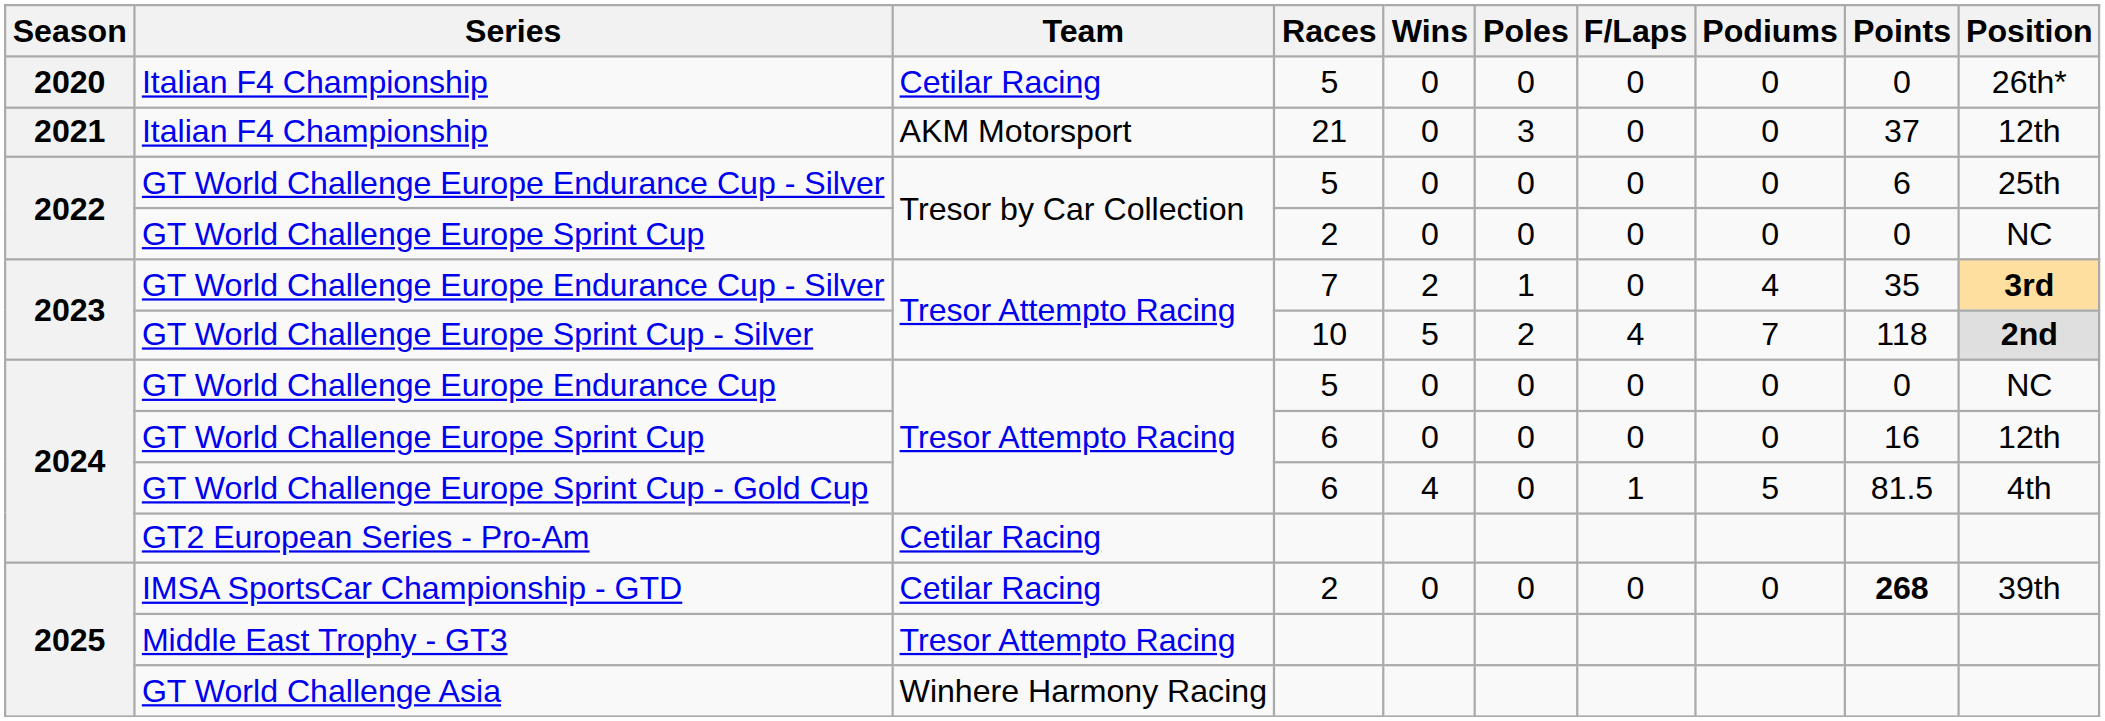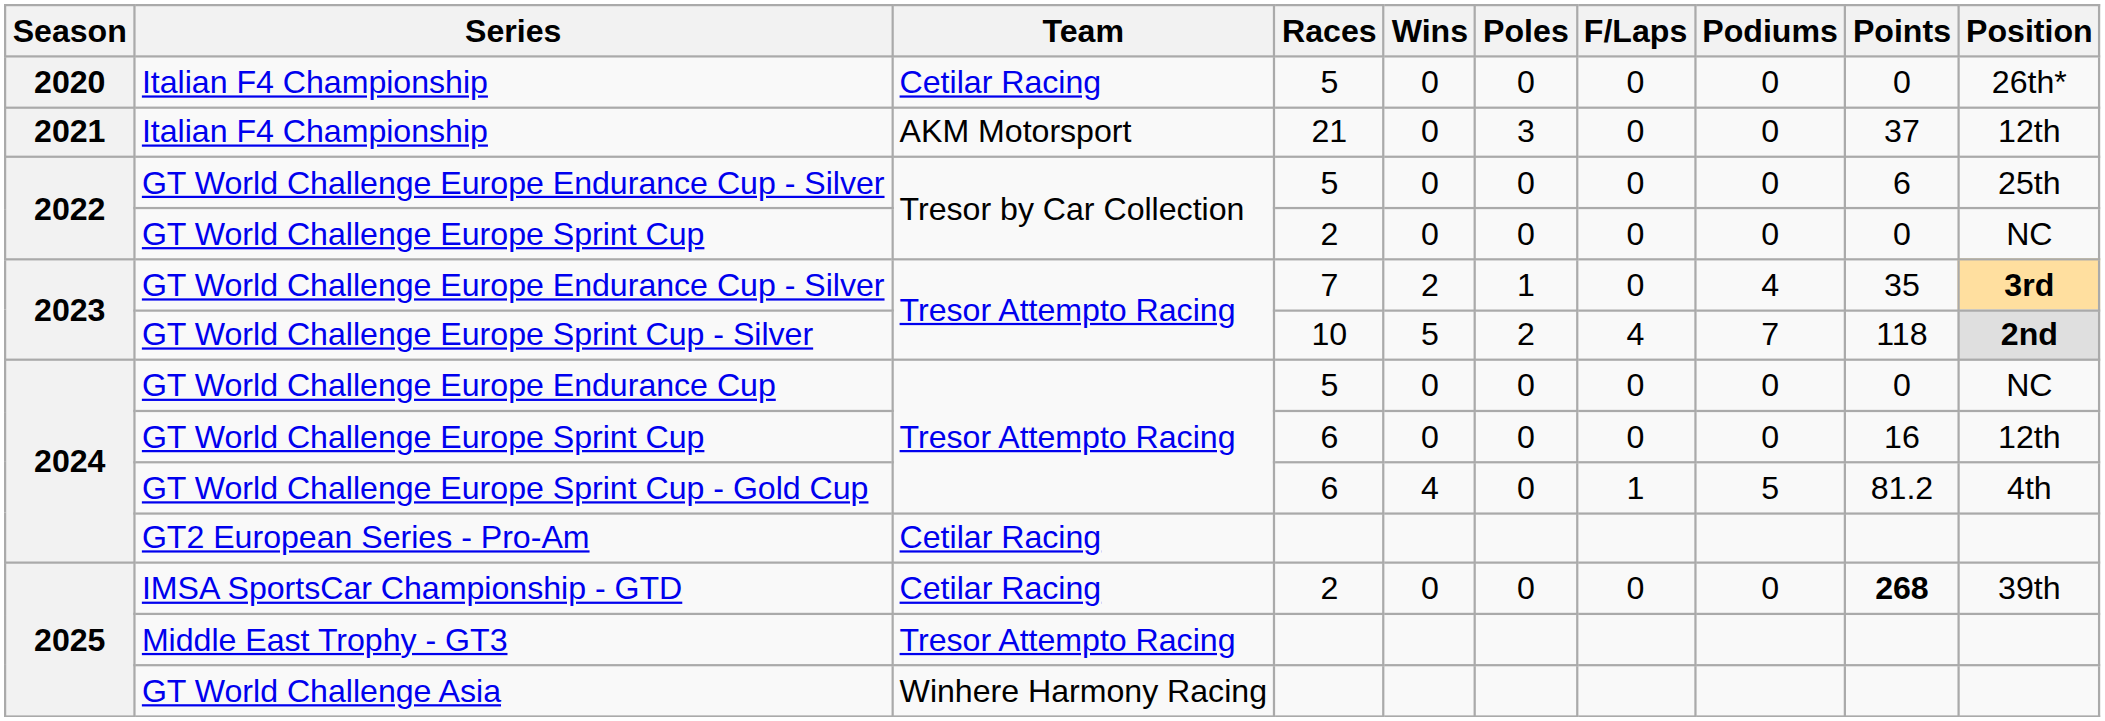 <table class="wikitable" style="font-size: 90%; text-align:center">
 <tr>
 <th>Season</th>
 <th>Series</th>
 <th>Team</th>
 <th>Races</th>
 <th>Wins</th>
 <th>Poles</th>
 <th>F/Laps</th>
 <th>Podiums</th>
 <th>Points</th>
 <th>Position</th>
 </tr>
 <tr>
 <th>2020</th>
 <td align=left><a href='#'>Italian F4 Championship</a></td>
 <td align=left><a href='#'>Cetilar Racing</a></td>
 <td>5</td>
 <td>0</td>
 <td>0</td>
 <td>0</td>
 <td>0</td>
 <td>0</td>
 <td>26th*</td>
 </tr>
 <tr>
 <th>2021</th>
 <td align=left><a href='#'>Italian F4 Championship</a></td>
 <td align=left>AKM Motorsport</td>
 <td>21</td>
 <td>0</td>
 <td>3</td>
 <td>0</td>
 <td>0</td>
 <td>37</td>
 <td>12th</td>
 </tr>
 <tr>
 <th rowspan=2>2022</th>
 <td align=left><a href='#'>GT World Challenge Europe Endurance Cup - Silver</a></td>
 <td rowspan="2" align=left>Tresor by Car Collection</td>
 <td>5</td>
 <td>0</td>
 <td>0</td>
 <td>0</td>
 <td>0</td>
 <td>6</td>
 <td>25th</td>
 </tr>
 <tr>
 <td align=left><a href='#'>GT World Challenge Europe Sprint Cup</a></td>
 <td>2</td>
 <td>0</td>
 <td>0</td>
 <td>0</td>
 <td>0</td>
 <td>0</td>
 <td>NC</td>
 </tr>
 <tr>
 <th rowspan="2">2023</th>
 <td align=left><a href='#'>GT World Challenge Europe Endurance Cup - Silver</a></td>
 <td rowspan="2" align=left><a href='#'>Tresor Attempto Racing</a></td>
 <td>7</td>
 <td>2</td>
 <td>1</td>
 <td>0</td>
 <td>4</td>
 <td>35</td>
 <td style="background:#FFDF9F;"><strong>3rd</strong></td>
 </tr>
 <tr>
 <td align=left><a href='#'>GT World Challenge Europe Sprint Cup - Silver</a></td>
 <td>10</td>
 <td>5</td>
 <td>2</td>
 <td>4</td>
 <td>7</td>
 <td>118</td>
 <td style="background:#DFDFDF;"><strong>2nd</strong></td>
 </tr>
 <tr>
 <th rowspan=4>2024</th>
 <td align=left><a href='#'>GT World Challenge Europe Endurance Cup</a></td>
 <td rowspan=3 align="left"><a href='#'>Tresor Attempto Racing</a></td>
 <td>5</td>
 <td>0</td>
 <td>0</td>
 <td>0</td>
 <td>0</td>
 <td>0</td>
 <td>NC</td>
 </tr>
 <tr>
 <td align=left><a href='#'>GT World Challenge Europe Sprint Cup</a></td>
 <td>6</td>
 <td>0</td>
 <td>0</td>
 <td>0</td>
 <td>0</td>
 <td>16</td>
 <td>12th</td>
 </tr>
 <tr>
 <td align=left><a href='#'>GT World Challenge Europe Sprint Cup - Gold Cup</a></td>
 <td>6</td>
 <td>4</td>
 <td>0</td>
 <td>1</td>
 <td>5</td>
-<td>81.5</td>
+<td>81.2</td>
 <td>4th</td>
 </tr>
 <tr>
 <td align=left><a href='#'>GT2 European Series - Pro-Am</a></td>
 <td align=left><a href='#'>Cetilar Racing</a></td>
 <td></td>
 <td></td>
 <td></td>
 <td></td>
 <td></td>
 <td></td>
 <td></td>
 </tr>
 <tr>
 <th rowspan="3">2025</th>
 <td align=left><a href='#'>IMSA SportsCar Championship - GTD</a></td>
 <td align=left><a href='#'>Cetilar Racing</a></td>
 <td>2</td>
 <td>0</td>
 <td>0</td>
 <td>0</td>
 <td>0</td>
 <td><strong>268</strong></td>
 <td>39th</td>
 </tr>
 <tr>
 <td align=left><a href='#'>Middle East Trophy - GT3</a></td>
 <td align=left><a href='#'>Tresor Attempto Racing</a></td>
 <td></td>
 <td></td>
 <td></td>
 <td></td>
 <td></td>
 <td></td>
 <td></td>
 </tr>
 <tr>
 <td align=left><a href='#'>GT World Challenge Asia</a></td>
 <td align=left>Winhere Harmony Racing</td>
 <td></td>
 <td></td>
 <td></td>
 <td></td>
 <td></td>
 <td></td>
 <td></td>
 </tr>
 </table>
